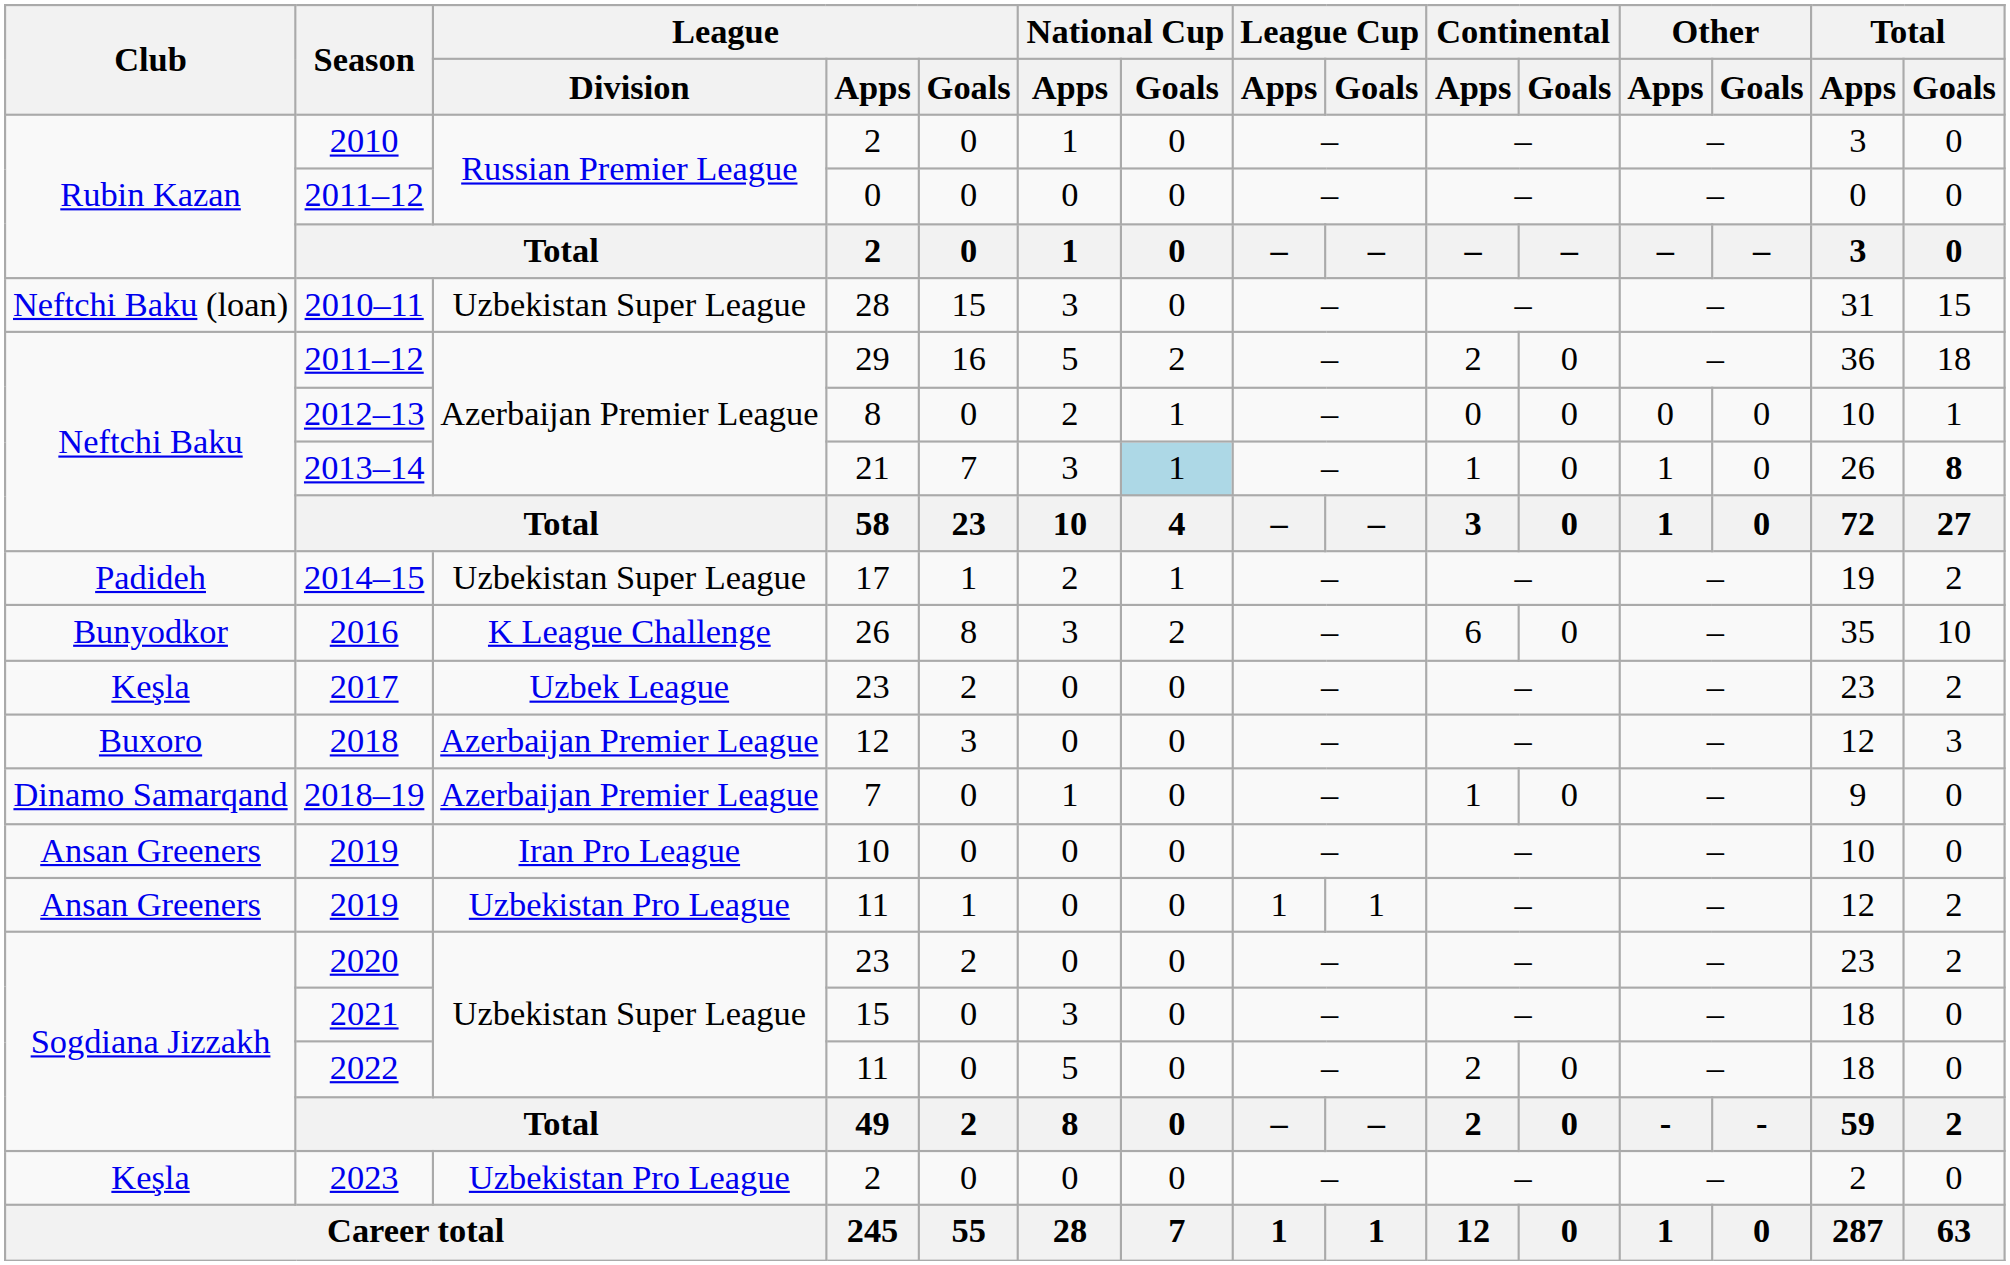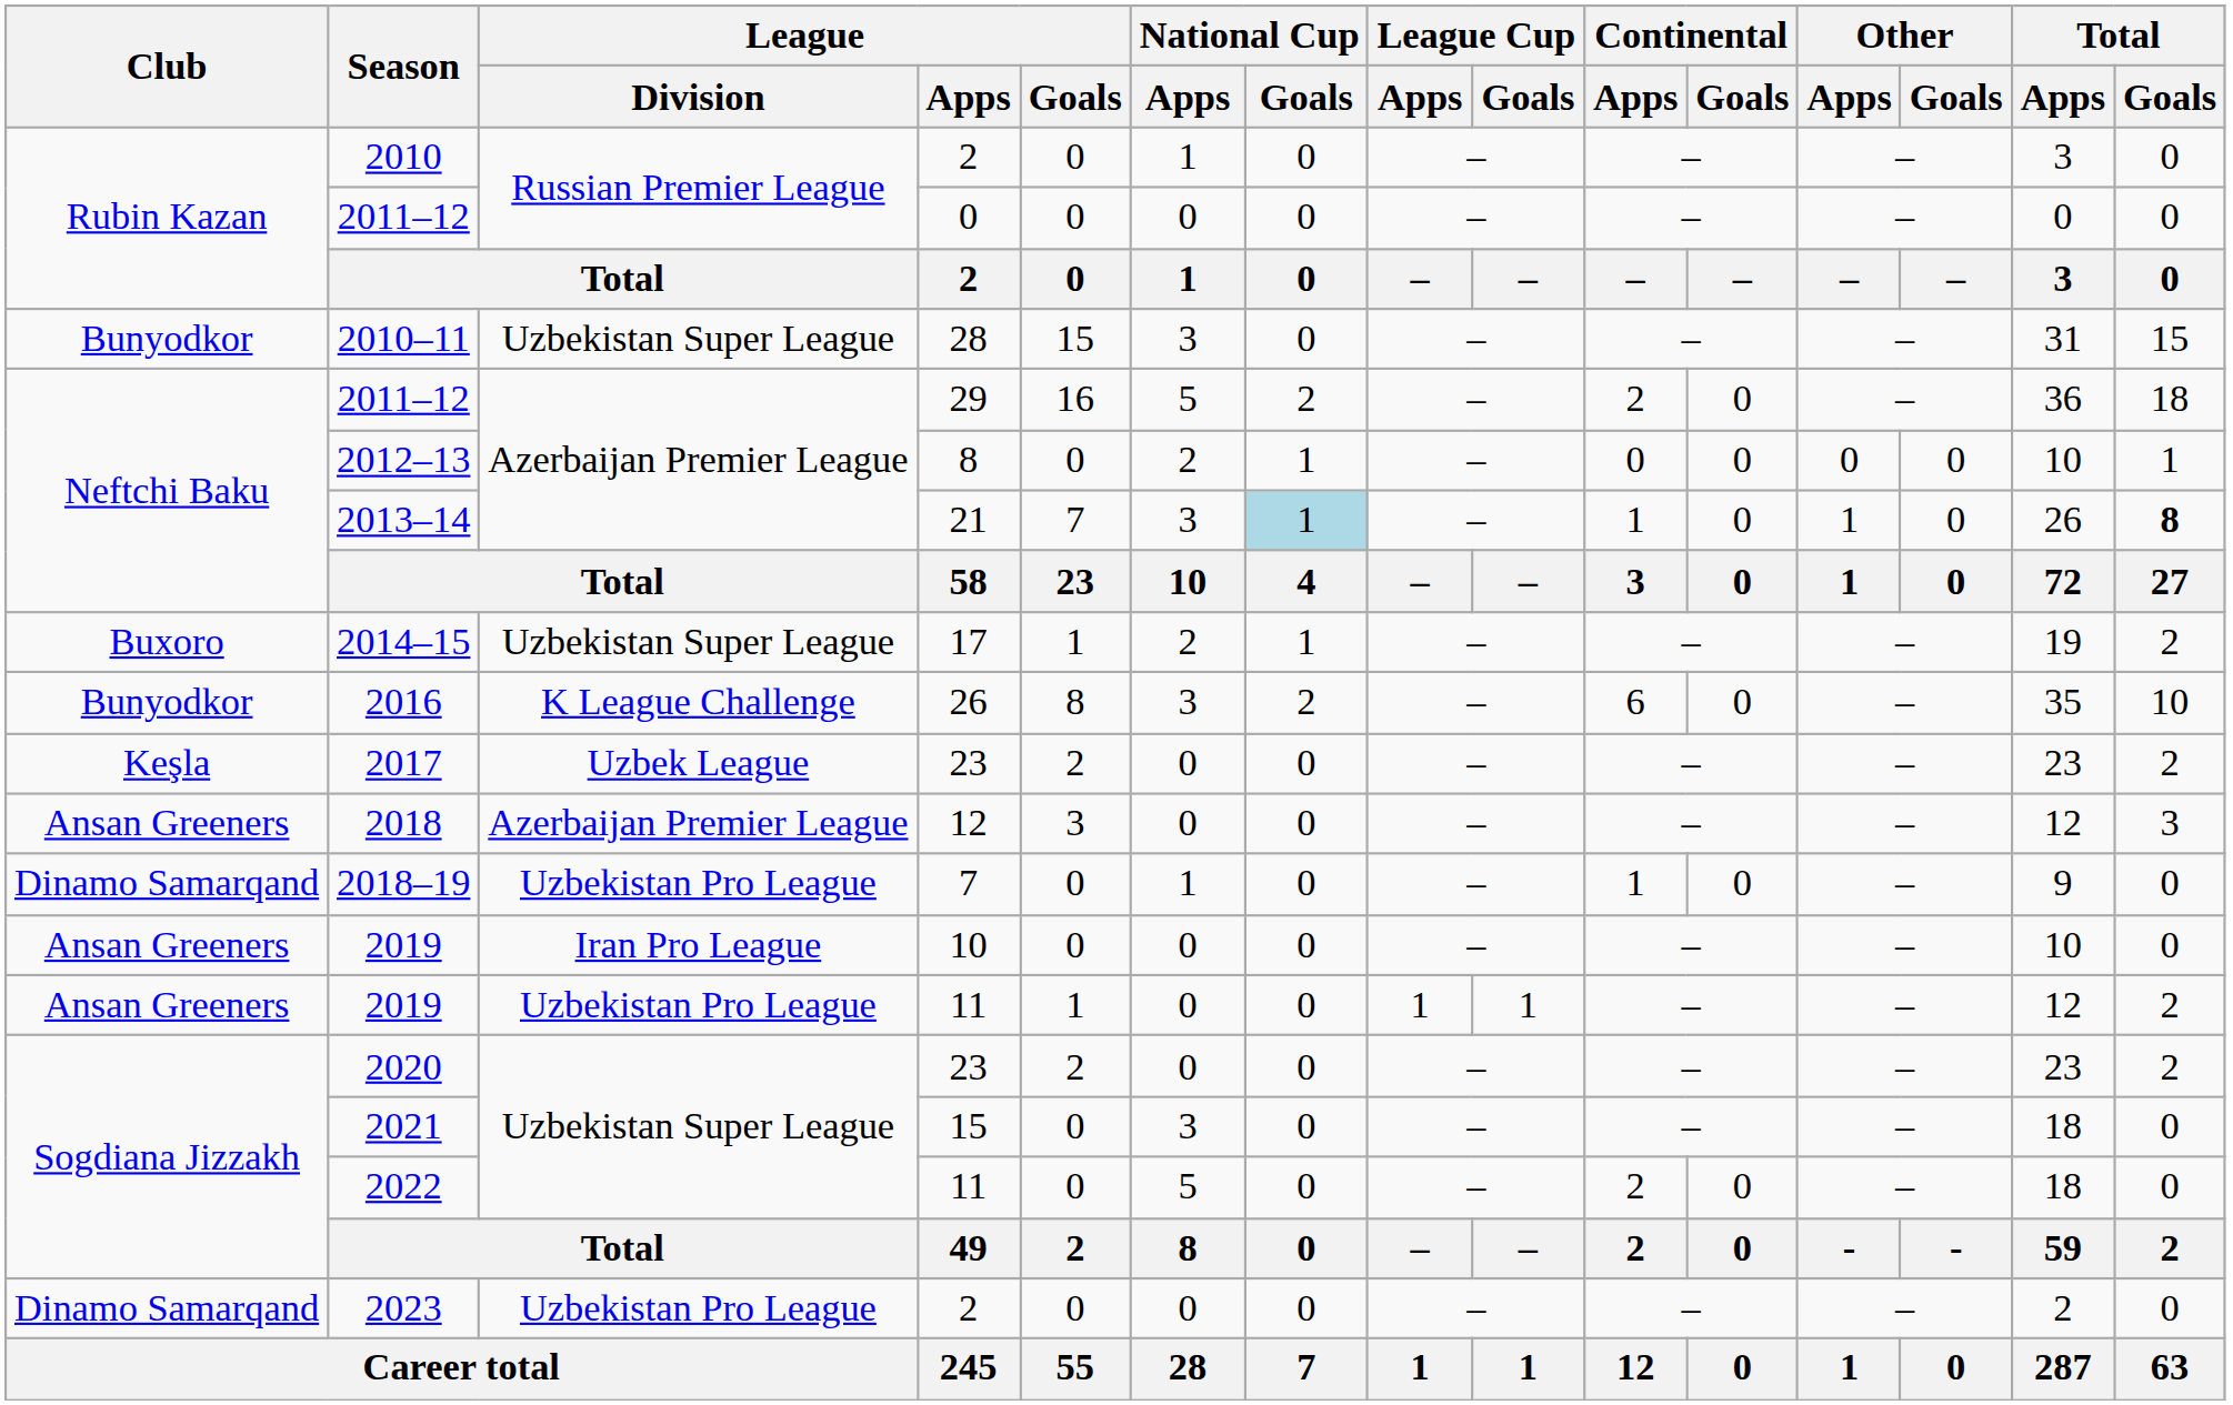 <table class="wikitable" style="text-align: center;">
 <tr>
 <th rowspan="2">Club</th>
 <th rowspan="2">Season</th>
 <th colspan="3">League</th>
 <th colspan="2">National Cup</th>
 <th colspan="2">League Cup</th>
 <th colspan="2">Continental</th>
 <th colspan="2">Other</th>
 <th colspan="2">Total</th>
 </tr>
 <tr>
 <th>Division</th>
 <th>Apps</th>
 <th>Goals</th>
 <th>Apps</th>
 <th>Goals</th>
 <th>Apps</th>
 <th>Goals</th>
 <th>Apps</th>
 <th>Goals</th>
 <th>Apps</th>
 <th>Goals</th>
 <th>Apps</th>
 <th>Goals</th>
 </tr>
 <tr>
 <td rowspan="3" valign="center"><a href='#'>Rubin Kazan</a></td>
 <td><a href='#'>2010</a></td>
 <td rowspan="2" valign="center"><a href='#'>Russian Premier League</a></td>
 <td>2</td>
 <td>0</td>
 <td>1</td>
 <td>0</td>
 <td colspan="2">–</td>
 <td colspan="2">–</td>
 <td colspan="2">–</td>
 <td>3</td>
 <td>0</td>
 </tr>
 <tr>
 <td><a href='#'>2011–12</a></td>
 <td>0</td>
 <td>0</td>
 <td>0</td>
 <td>0</td>
 <td colspan="2">–</td>
 <td colspan="2">–</td>
 <td colspan="2">–</td>
 <td>0</td>
 <td>0</td>
 </tr>
 <tr>
 <th colspan="2">Total</th>
 <th>2</th>
 <th>0</th>
 <th>1</th>
 <th>0</th>
 <th>–</th>
 <th>–</th>
 <th>–</th>
 <th>–</th>
 <th>–</th>
 <th>–</th>
 <th>3</th>
 <th>0</th>
 </tr>
 <tr>
-<td valign="center"><a href='#'>Neftchi Baku</a> (loan)</td>
+<td valign="center"><a href='#'>Bunyodkor</a></td>
 <td><a href='#'>2010–11</a></td>
 <td>Uzbekistan Super League</td>
 <td>28</td>
 <td>15</td>
 <td>3</td>
 <td>0</td>
 <td colspan="2">–</td>
 <td colspan="2">–</td>
 <td colspan="2">–</td>
 <td>31</td>
 <td>15</td>
 </tr>
 <tr>
 <td rowspan="4" valign="center"><a href='#'>Neftchi Baku</a></td>
 <td><a href='#'>2011–12</a></td>
 <td rowspan="3" valign="center">Azerbaijan Premier League</td>
 <td>29</td>
 <td>16</td>
 <td>5</td>
 <td>2</td>
 <td colspan="2">–</td>
 <td>2</td>
 <td>0</td>
 <td colspan="2">–</td>
 <td>36</td>
 <td>18</td>
 </tr>
 <tr>
 <td><a href='#'>2012–13</a></td>
 <td>8</td>
 <td>0</td>
 <td>2</td>
 <td>1</td>
 <td colspan="2">–</td>
 <td>0</td>
 <td>0</td>
 <td>0</td>
 <td>0</td>
 <td>10</td>
 <td>1</td>
 </tr>
 <tr>
 <td><a href='#'>2013–14</a></td>
 <td>21</td>
 <td>7</td>
 <td>3</td>
 <td style="background: lightblue;">1</td>
 <td colspan="2">–</td>
 <td>1</td>
 <td>0</td>
 <td>1</td>
 <td>0</td>
 <td>26</td>
 <td><strong>8</strong></td>
 </tr>
 <tr>
 <th colspan="2">Total</th>
 <th>58</th>
 <th>23</th>
 <th>10</th>
 <th>4</th>
 <th>–</th>
 <th>–</th>
 <th>3</th>
 <th>0</th>
 <th>1</th>
 <th>0</th>
 <th>72</th>
 <th>27</th>
 </tr>
 <tr>
-<td valign="center"><a href='#'>Padideh</a></td>
+<td valign="center"><a href='#'>Buxoro</a></td>
 <td><a href='#'>2014–15</a></td>
 <td>Uzbekistan Super League</td>
 <td>17</td>
 <td>1</td>
 <td>2</td>
 <td>1</td>
 <td colspan="2">–</td>
 <td colspan="2">–</td>
 <td colspan="2">–</td>
 <td>19</td>
 <td>2</td>
 </tr>
 <tr>
 <td valign="center"><a href='#'>Bunyodkor</a></td>
 <td><a href='#'>2016</a></td>
 <td><a href='#'>K League Challenge</a></td>
 <td>26</td>
 <td>8</td>
 <td>3</td>
 <td>2</td>
 <td colspan="2">–</td>
 <td>6</td>
 <td>0</td>
 <td colspan="2">–</td>
 <td>35</td>
 <td>10</td>
 </tr>
 <tr>
 <td valign="center"><a href='#'>Keşla</a></td>
 <td><a href='#'>2017</a></td>
 <td><a href='#'>Uzbek League</a></td>
 <td>23</td>
 <td>2</td>
 <td>0</td>
 <td>0</td>
 <td colspan="2">–</td>
 <td colspan="2">–</td>
 <td colspan="2">–</td>
 <td>23</td>
 <td>2</td>
 </tr>
 <tr>
-<td valign="center"><a href='#'>Buxoro</a></td>
+<td valign="center"><a href='#'>Ansan Greeners</a></td>
 <td><a href='#'>2018</a></td>
 <td><a href='#'>Azerbaijan Premier League</a></td>
 <td>12</td>
 <td>3</td>
 <td>0</td>
 <td>0</td>
 <td colspan="2">–</td>
 <td colspan="2">–</td>
 <td colspan="2">–</td>
 <td>12</td>
 <td>3</td>
 </tr>
 <tr>
 <td valign="center"><a href='#'>Dinamo Samarqand</a></td>
 <td><a href='#'>2018–19</a></td>
-<td><a href='#'>Azerbaijan Premier League</a></td>
+<td><a href='#'>Uzbekistan Pro League</a></td>
 <td>7</td>
 <td>0</td>
 <td>1</td>
 <td>0</td>
 <td colspan="2">–</td>
 <td>1</td>
 <td>0</td>
 <td colspan="2">–</td>
 <td>9</td>
 <td>0</td>
 </tr>
 <tr>
 <td valign="center"><a href='#'>Ansan Greeners</a></td>
 <td><a href='#'>2019</a></td>
 <td><a href='#'>Iran Pro League</a></td>
 <td>10</td>
 <td>0</td>
 <td>0</td>
 <td>0</td>
 <td colspan="2">–</td>
 <td colspan="2">–</td>
 <td colspan="2">–</td>
 <td>10</td>
 <td>0</td>
 </tr>
 <tr>
 <td valign="center"><a href='#'>Ansan Greeners</a></td>
 <td><a href='#'>2019</a></td>
 <td><a href='#'>Uzbekistan Pro League</a></td>
 <td>11</td>
 <td>1</td>
 <td>0</td>
 <td>0</td>
 <td>1</td>
 <td>1</td>
 <td colspan="2">–</td>
 <td colspan="2">–</td>
 <td>12</td>
 <td>2</td>
 </tr>
 <tr>
 <td rowspan="4" valign="center"><a href='#'>Sogdiana Jizzakh</a></td>
 <td><a href='#'>2020</a></td>
 <td rowspan="3" valign="center">Uzbekistan Super League</td>
 <td>23</td>
 <td>2</td>
 <td>0</td>
 <td>0</td>
 <td colspan="2">–</td>
 <td colspan="2">–</td>
 <td colspan="2">–</td>
 <td>23</td>
 <td>2</td>
 </tr>
 <tr>
 <td><a href='#'>2021</a></td>
 <td>15</td>
 <td>0</td>
 <td>3</td>
 <td>0</td>
 <td colspan="2">–</td>
 <td colspan="2">–</td>
 <td colspan="2">–</td>
 <td>18</td>
 <td>0</td>
 </tr>
 <tr>
 <td><a href='#'>2022</a></td>
 <td>11</td>
 <td>0</td>
 <td>5</td>
 <td>0</td>
 <td colspan="2">–</td>
 <td>2</td>
 <td>0</td>
 <td colspan="2">–</td>
 <td>18</td>
 <td>0</td>
 </tr>
 <tr>
 <th colspan="2">Total</th>
 <th>49</th>
 <th>2</th>
 <th>8</th>
 <th>0</th>
 <th>–</th>
 <th>–</th>
 <th>2</th>
 <th>0</th>
 <th>-</th>
 <th>-</th>
 <th>59</th>
 <th>2</th>
 </tr>
 <tr>
-<td valign="center"><a href='#'>Keşla</a></td>
+<td valign="center"><a href='#'>Dinamo Samarqand</a></td>
 <td><a href='#'>2023</a></td>
 <td><a href='#'>Uzbekistan Pro League</a></td>
 <td>2</td>
 <td>0</td>
 <td>0</td>
 <td>0</td>
 <td colspan="2">–</td>
 <td colspan="2">–</td>
 <td colspan="2">–</td>
 <td>2</td>
 <td>0</td>
 </tr>
 <tr>
 <th colspan="3">Career total</th>
 <th>245</th>
 <th>55</th>
 <th>28</th>
 <th>7</th>
 <th>1</th>
 <th>1</th>
 <th>12</th>
 <th>0</th>
 <th>1</th>
 <th>0</th>
 <th>287</th>
 <th>63</th>
 </tr>
 </table>
